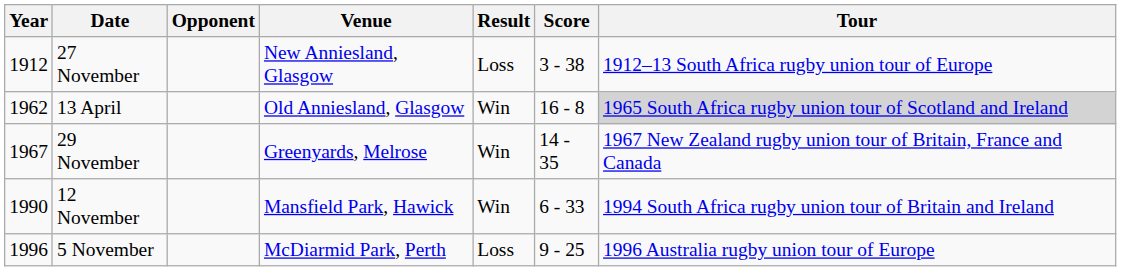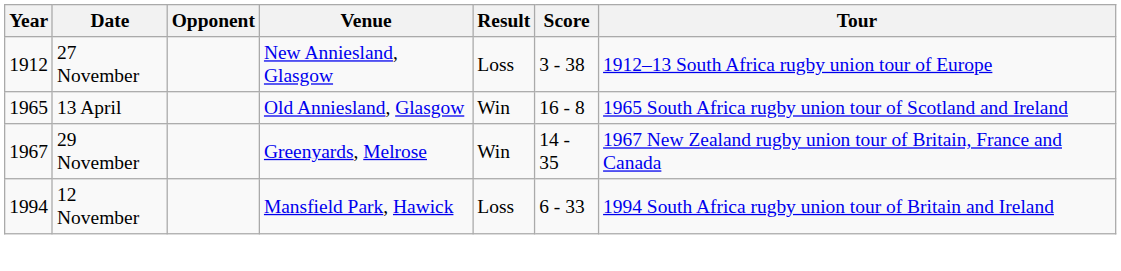 <table class="wikitable" style="font-size: 95%;">
 <tr>
 <th>Year</th>
 <th>Date</th>
 <th>Opponent</th>
 <th>Venue</th>
 <th>Result</th>
 <th>Score</th>
 <th>Tour</th>
 </tr>
 <tr>
 <td>1912</td>
 <td>27 November</td>
 <td></td>
 <td><a href='#'>New Anniesland</a>, <a href='#'>Glasgow</a></td>
 <td>Loss</td>
 <td>3 - 38</td>
 <td><a href='#'>1912–13 South Africa rugby union tour of Europe</a></td>
 </tr>
 <tr>
-<td>1962</td>
+<td>1965</td>
 <td>13 April</td>
 <td></td>
 <td><a href='#'>Old Anniesland</a>, <a href='#'>Glasgow</a></td>
 <td>Win</td>
 <td>16 - 8</td>
-<td style="background: lightgrey;"><a href='#'>1965 South Africa rugby union tour of Scotland and Ireland</a></td>
+<td><a href='#'>1965 South Africa rugby union tour of Scotland and Ireland</a></td>
 </tr>
 <tr>
 <td>1967</td>
 <td>29 November</td>
 <td></td>
 <td><a href='#'>Greenyards</a>, <a href='#'>Melrose</a></td>
 <td>Win</td>
 <td>14 - 35</td>
 <td><a href='#'>1967 New Zealand rugby union tour of Britain, France and Canada</a></td>
 </tr>
 <tr>
-<td>1990</td>
+<td>1994</td>
 <td>12 November</td>
 <td></td>
 <td><a href='#'>Mansfield Park</a>, <a href='#'>Hawick</a></td>
-<td>Win</td>
+<td>Loss</td>
 <td>6 - 33</td>
 <td><a href='#'>1994 South Africa rugby union tour of Britain and Ireland</a></td>
 </tr>
-<tr>
-<td>1996</td>
-<td>5 November</td>
-<td></td>
-<td><a href='#'>McDiarmid Park</a>, <a href='#'>Perth</a></td>
-<td>Loss</td>
-<td>9 - 25</td>
-<td><a href='#'>1996 Australia rugby union tour of Europe</a></td>
-</tr>
 </table>
